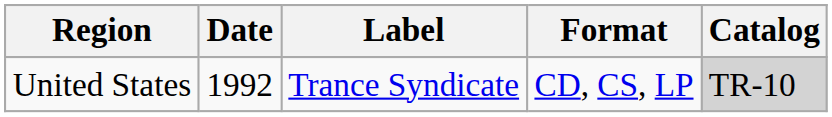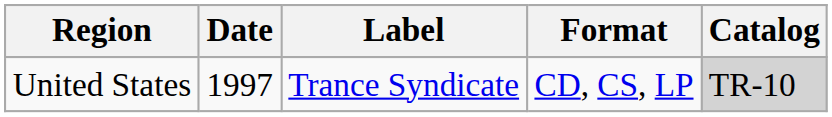 <table class="wikitable">
 <tr>
 <th>Region</th>
 <th>Date</th>
 <th>Label</th>
 <th>Format</th>
 <th>Catalog</th>
 </tr>
 <tr>
 <td>United States</td>
-<td>1992</td>
+<td>1997</td>
 <td><a href='#'>Trance Syndicate</a></td>
 <td><a href='#'>CD</a>, <a href='#'>CS</a>, <a href='#'>LP</a></td>
 <td style="background: lightgrey;">TR-10</td>
 </tr>
 </table>
